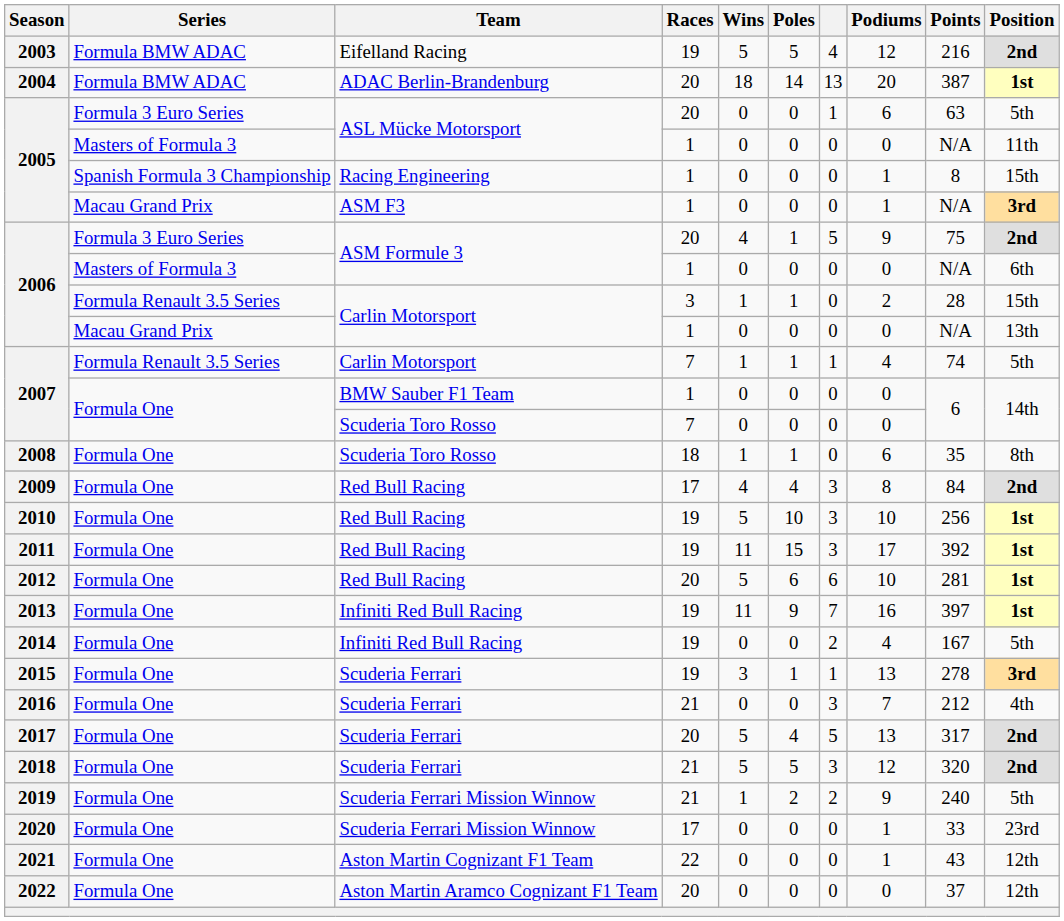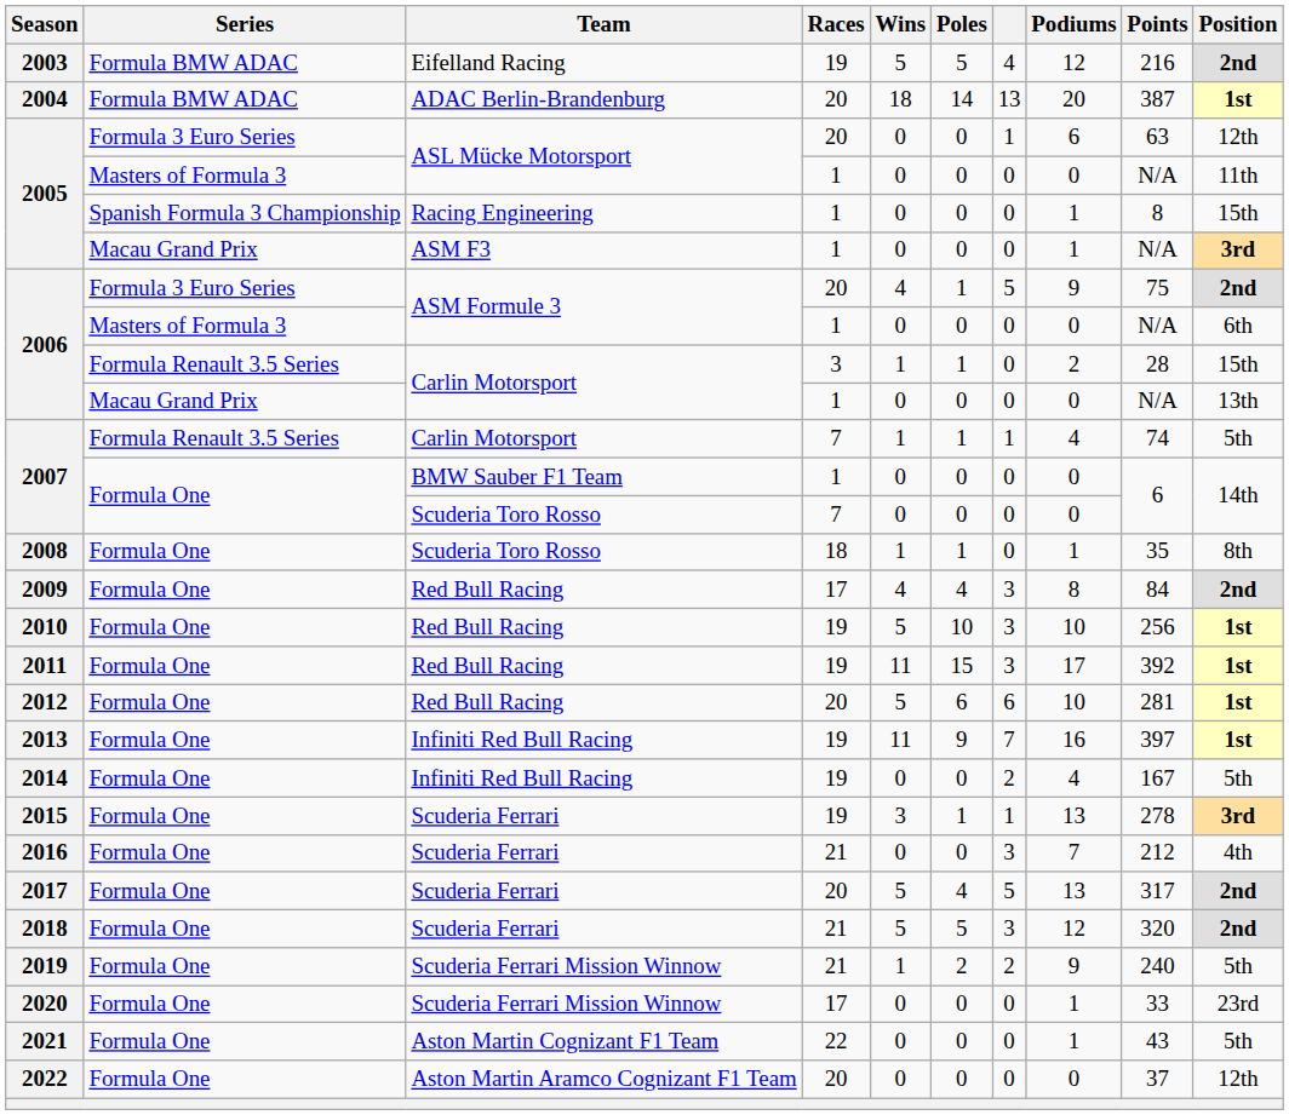 <table class="wikitable" style="font-size: 90%; text-align:center">
 <tr>
 <th>Season</th>
 <th>Series</th>
 <th>Team</th>
 <th>Races</th>
 <th>Wins</th>
 <th>Poles</th>
 <th></th>
 <th>Podiums</th>
 <th>Points</th>
 <th>Position</th>
 </tr>
 <tr>
 <th>2003</th>
 <td align=left><a href='#'>Formula BMW ADAC</a></td>
 <td align=left>Eifelland Racing</td>
 <td>19</td>
 <td>5</td>
 <td>5</td>
 <td>4</td>
 <td>12</td>
 <td>216</td>
 <td style="background:#dfdfdf;"><strong>2nd</strong></td>
 </tr>
 <tr>
 <th>2004</th>
 <td align=left><a href='#'>Formula BMW ADAC</a></td>
 <td align=left><a href='#'>ADAC Berlin-Brandenburg</a></td>
 <td>20</td>
 <td>18</td>
 <td>14</td>
 <td>13</td>
 <td>20</td>
 <td>387</td>
 <td style="background:#ffffbf;"><strong>1st</strong></td>
 </tr>
 <tr>
 <th rowspan=4>2005</th>
 <td align=left><a href='#'>Formula 3 Euro Series</a></td>
 <td align=left rowspan="2"><a href='#'>ASL Mücke Motorsport</a></td>
 <td>20</td>
 <td>0</td>
 <td>0</td>
 <td>1</td>
 <td>6</td>
 <td>63</td>
-<td>5th</td>
+<td>12th</td>
 </tr>
 <tr>
 <td align=left><a href='#'>Masters of Formula 3</a></td>
 <td>1</td>
 <td>0</td>
 <td>0</td>
 <td>0</td>
 <td>0</td>
 <td>N/A</td>
 <td>11th</td>
 </tr>
 <tr>
 <td align=left><a href='#'>Spanish Formula 3 Championship</a></td>
 <td align=left><a href='#'>Racing Engineering</a></td>
 <td>1</td>
 <td>0</td>
 <td>0</td>
 <td>0</td>
 <td>1</td>
 <td>8</td>
 <td>15th</td>
 </tr>
 <tr>
 <td align=left><a href='#'>Macau Grand Prix</a></td>
 <td align=left><a href='#'>ASM F3</a></td>
 <td>1</td>
 <td>0</td>
 <td>0</td>
 <td>0</td>
 <td>1</td>
 <td>N/A</td>
 <td style="background:#ffdf9f;"><strong>3rd</strong></td>
 </tr>
 <tr>
 <th rowspan=4>2006</th>
 <td align=left><a href='#'>Formula 3 Euro Series</a></td>
 <td align=left rowspan=2><a href='#'>ASM Formule 3</a></td>
 <td>20</td>
 <td>4</td>
 <td>1</td>
 <td>5</td>
 <td>9</td>
 <td>75</td>
 <td style="background:#dfdfdf;"><strong>2nd</strong></td>
 </tr>
 <tr>
 <td align=left><a href='#'>Masters of Formula 3</a></td>
 <td>1</td>
 <td>0</td>
 <td>0</td>
 <td>0</td>
 <td>0</td>
 <td>N/A</td>
 <td>6th</td>
 </tr>
 <tr>
 <td align=left><a href='#'>Formula Renault 3.5 Series</a></td>
 <td align=left rowspan=2><a href='#'>Carlin Motorsport</a></td>
 <td>3</td>
 <td>1</td>
 <td>1</td>
 <td>0</td>
 <td>2</td>
 <td>28</td>
 <td>15th</td>
 </tr>
 <tr>
 <td align=left><a href='#'>Macau Grand Prix</a></td>
 <td>1</td>
 <td>0</td>
 <td>0</td>
 <td>0</td>
 <td>0</td>
 <td>N/A</td>
 <td>13th</td>
 </tr>
 <tr>
 <th rowspan=3>2007</th>
 <td align=left><a href='#'>Formula Renault 3.5 Series</a></td>
 <td align=left><a href='#'>Carlin Motorsport</a></td>
 <td>7</td>
 <td>1</td>
 <td>1</td>
 <td>1</td>
 <td>4</td>
 <td>74</td>
 <td>5th</td>
 </tr>
 <tr>
 <td align=left rowspan=2><a href='#'>Formula One</a></td>
 <td align=left><a href='#'>BMW Sauber F1 Team</a></td>
 <td>1</td>
 <td>0</td>
 <td>0</td>
 <td>0</td>
 <td>0</td>
 <td rowspan=2>6</td>
 <td rowspan=2>14th</td>
 </tr>
 <tr>
 <td align=left><a href='#'>Scuderia Toro Rosso</a></td>
 <td>7</td>
 <td>0</td>
 <td>0</td>
 <td>0</td>
 <td>0</td>
 </tr>
 <tr>
 <th>2008</th>
 <td align=left><a href='#'>Formula One</a></td>
 <td align=left><a href='#'>Scuderia Toro Rosso</a></td>
 <td>18</td>
 <td>1</td>
 <td>1</td>
 <td>0</td>
-<td>6</td>
+<td>1</td>
 <td>35</td>
 <td>8th</td>
 </tr>
 <tr>
 <th>2009</th>
 <td align=left><a href='#'>Formula One</a></td>
 <td align=left><a href='#'>Red Bull Racing</a></td>
 <td>17</td>
 <td>4</td>
 <td>4</td>
 <td>3</td>
 <td>8</td>
 <td>84</td>
 <td style="background:#dfdfdf;"><strong>2nd</strong></td>
 </tr>
 <tr>
 <th>2010</th>
 <td align=left><a href='#'>Formula One</a></td>
 <td align=left><a href='#'>Red Bull Racing</a></td>
 <td>19</td>
 <td>5</td>
 <td>10</td>
 <td>3</td>
 <td>10</td>
 <td>256</td>
 <td style="background:#ffffbf;"><strong>1st</strong></td>
 </tr>
 <tr>
 <th>2011</th>
 <td align=left><a href='#'>Formula One</a></td>
 <td align=left><a href='#'>Red Bull Racing</a></td>
 <td>19</td>
 <td>11</td>
 <td>15</td>
 <td>3</td>
 <td>17</td>
 <td>392</td>
 <td style="background:#ffffbf;"><strong>1st</strong></td>
 </tr>
 <tr>
 <th>2012</th>
 <td align=left><a href='#'>Formula One</a></td>
 <td align=left><a href='#'>Red Bull Racing</a></td>
 <td>20</td>
 <td>5</td>
 <td>6</td>
 <td>6</td>
 <td>10</td>
 <td>281</td>
 <td style="background:#ffffbf;"><strong>1st</strong></td>
 </tr>
 <tr>
 <th>2013</th>
 <td align=left><a href='#'>Formula One</a></td>
 <td align=left><a href='#'>Infiniti Red Bull Racing</a></td>
 <td>19</td>
 <td>11</td>
 <td>9</td>
 <td>7</td>
 <td>16</td>
 <td>397</td>
 <td style="background:#ffffbf;"><strong>1st</strong></td>
 </tr>
 <tr>
 <th>2014</th>
 <td align=left><a href='#'>Formula One</a></td>
 <td align=left><a href='#'>Infiniti Red Bull Racing</a></td>
 <td>19</td>
 <td>0</td>
 <td>0</td>
 <td>2</td>
 <td>4</td>
 <td>167</td>
 <td>5th</td>
 </tr>
 <tr>
 <th>2015</th>
 <td align=left><a href='#'>Formula One</a></td>
 <td align=left><a href='#'>Scuderia Ferrari</a></td>
 <td>19</td>
 <td>3</td>
 <td>1</td>
 <td>1</td>
 <td>13</td>
 <td>278</td>
 <td style="background:#ffdf9f;"><strong>3rd</strong></td>
 </tr>
 <tr>
 <th>2016</th>
 <td align=left><a href='#'>Formula One</a></td>
 <td align=left><a href='#'>Scuderia Ferrari</a></td>
 <td>21</td>
 <td>0</td>
 <td>0</td>
 <td>3</td>
 <td>7</td>
 <td>212</td>
 <td>4th</td>
 </tr>
 <tr>
 <th>2017</th>
 <td align=left><a href='#'>Formula One</a></td>
 <td align=left><a href='#'>Scuderia Ferrari</a></td>
 <td>20</td>
 <td>5</td>
 <td>4</td>
 <td>5</td>
 <td>13</td>
 <td>317</td>
 <td style="background:#dfdfdf;"><strong>2nd</strong></td>
 </tr>
 <tr>
 <th>2018</th>
 <td align=left><a href='#'>Formula One</a></td>
 <td align=left><a href='#'>Scuderia Ferrari</a></td>
 <td>21</td>
 <td>5</td>
 <td>5</td>
 <td>3</td>
 <td>12</td>
 <td>320</td>
 <td style="background:#dfdfdf;"><strong>2nd</strong></td>
 </tr>
 <tr>
 <th>2019</th>
 <td align=left><a href='#'>Formula One</a></td>
 <td align=left><a href='#'>Scuderia Ferrari Mission Winnow</a></td>
 <td>21</td>
 <td>1</td>
 <td>2</td>
 <td>2</td>
 <td>9</td>
 <td>240</td>
 <td>5th</td>
 </tr>
 <tr>
 <th>2020</th>
 <td align=left><a href='#'>Formula One</a></td>
 <td align=left><a href='#'>Scuderia Ferrari Mission Winnow</a></td>
 <td>17</td>
 <td>0</td>
 <td>0</td>
 <td>0</td>
 <td>1</td>
 <td>33</td>
 <td>23rd</td>
 </tr>
 <tr>
 <th>2021</th>
 <td align=left><a href='#'>Formula One</a></td>
 <td align=left><a href='#'>Aston Martin Cognizant F1 Team</a></td>
 <td>22</td>
 <td>0</td>
 <td>0</td>
 <td>0</td>
 <td>1</td>
 <td>43</td>
-<td>12th</td>
+<td>5th</td>
 </tr>
 <tr>
 <th>2022</th>
 <td align=left><a href='#'>Formula One</a></td>
 <td align=left><a href='#'>Aston Martin Aramco Cognizant F1 Team</a></td>
 <td>20</td>
 <td>0</td>
 <td>0</td>
 <td>0</td>
 <td>0</td>
 <td>37</td>
 <td>12th</td>
 </tr>
 <tr>
 <th colspan="10"></th>
 </tr>
 </table>
